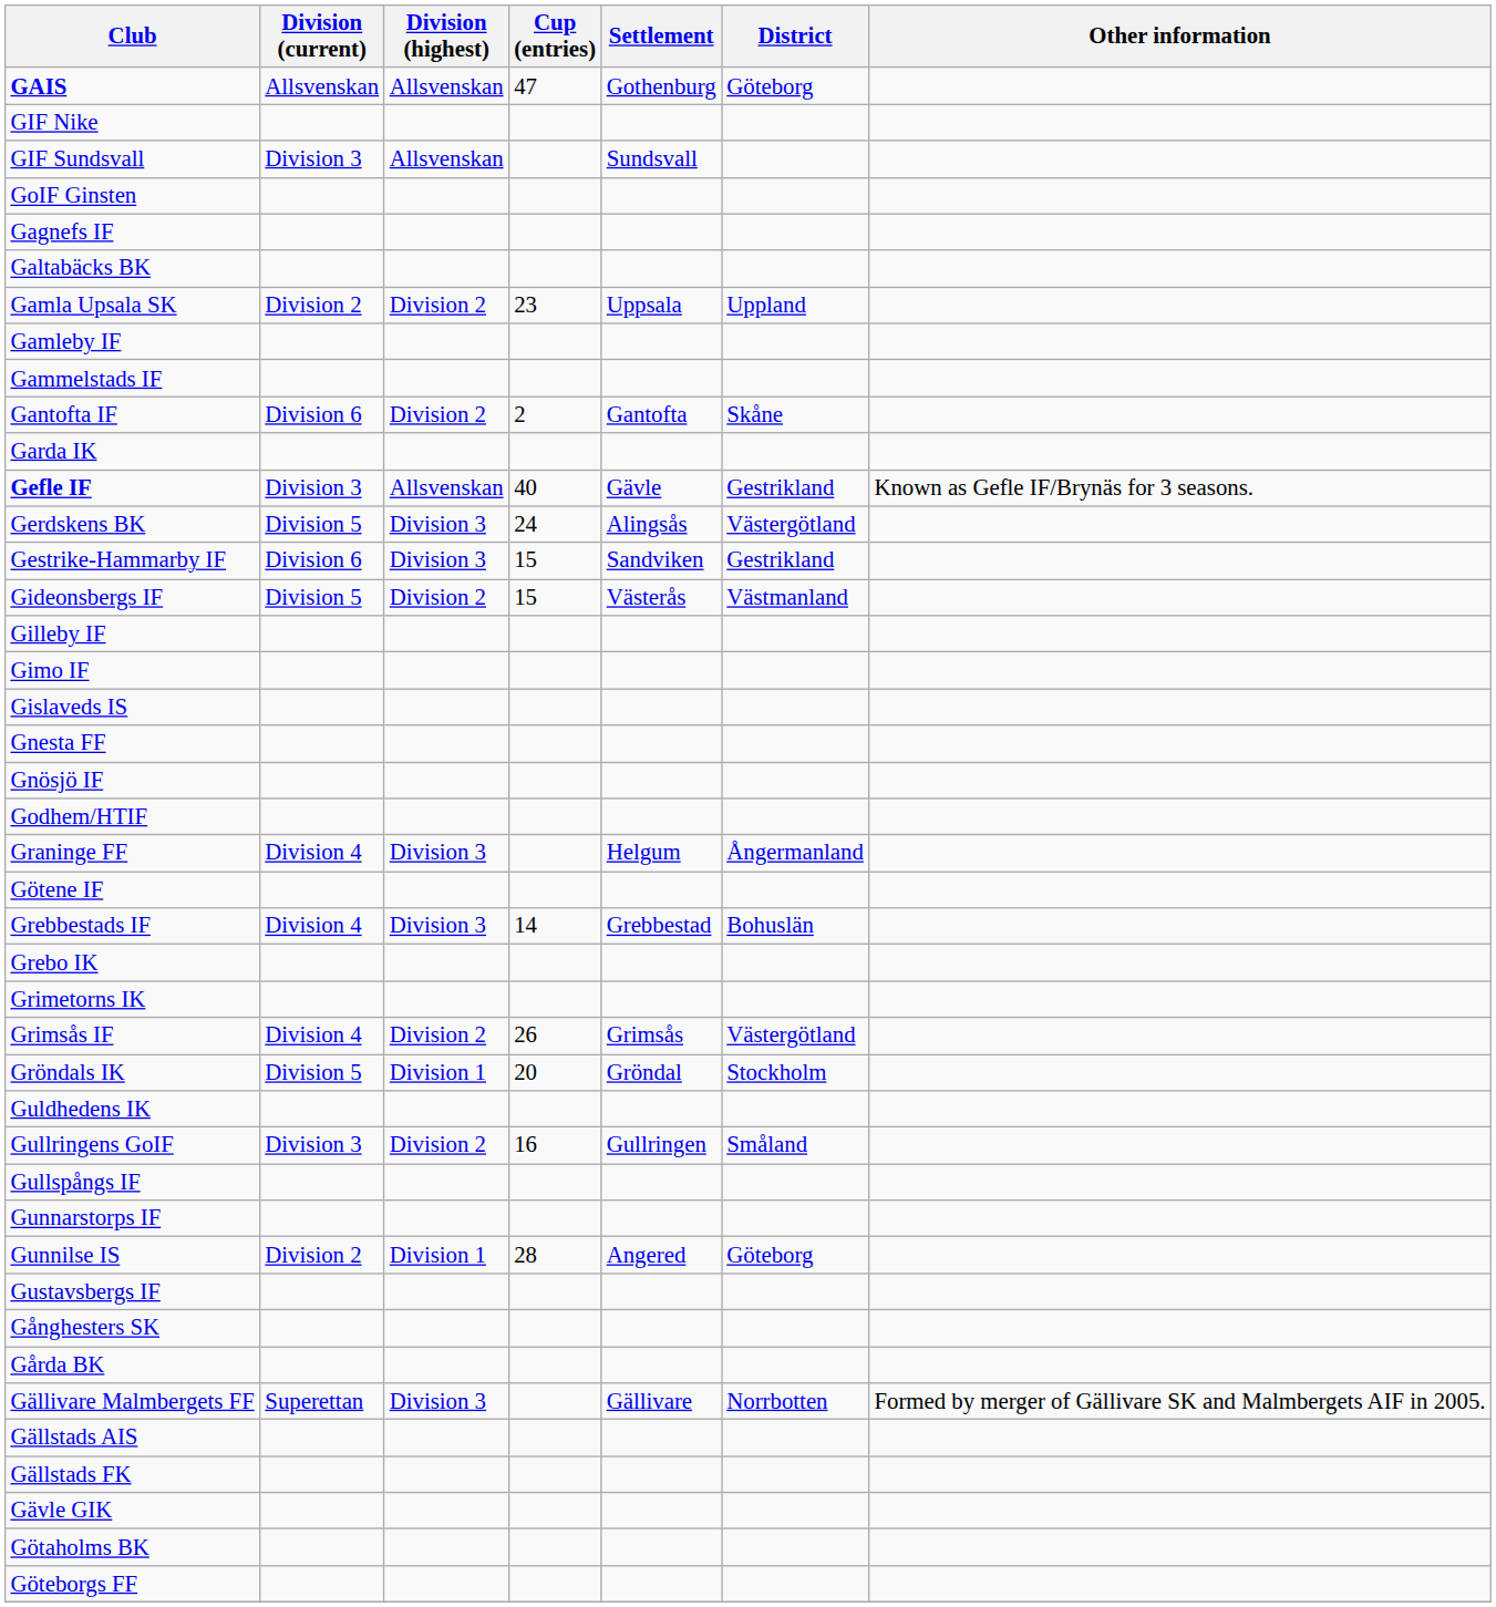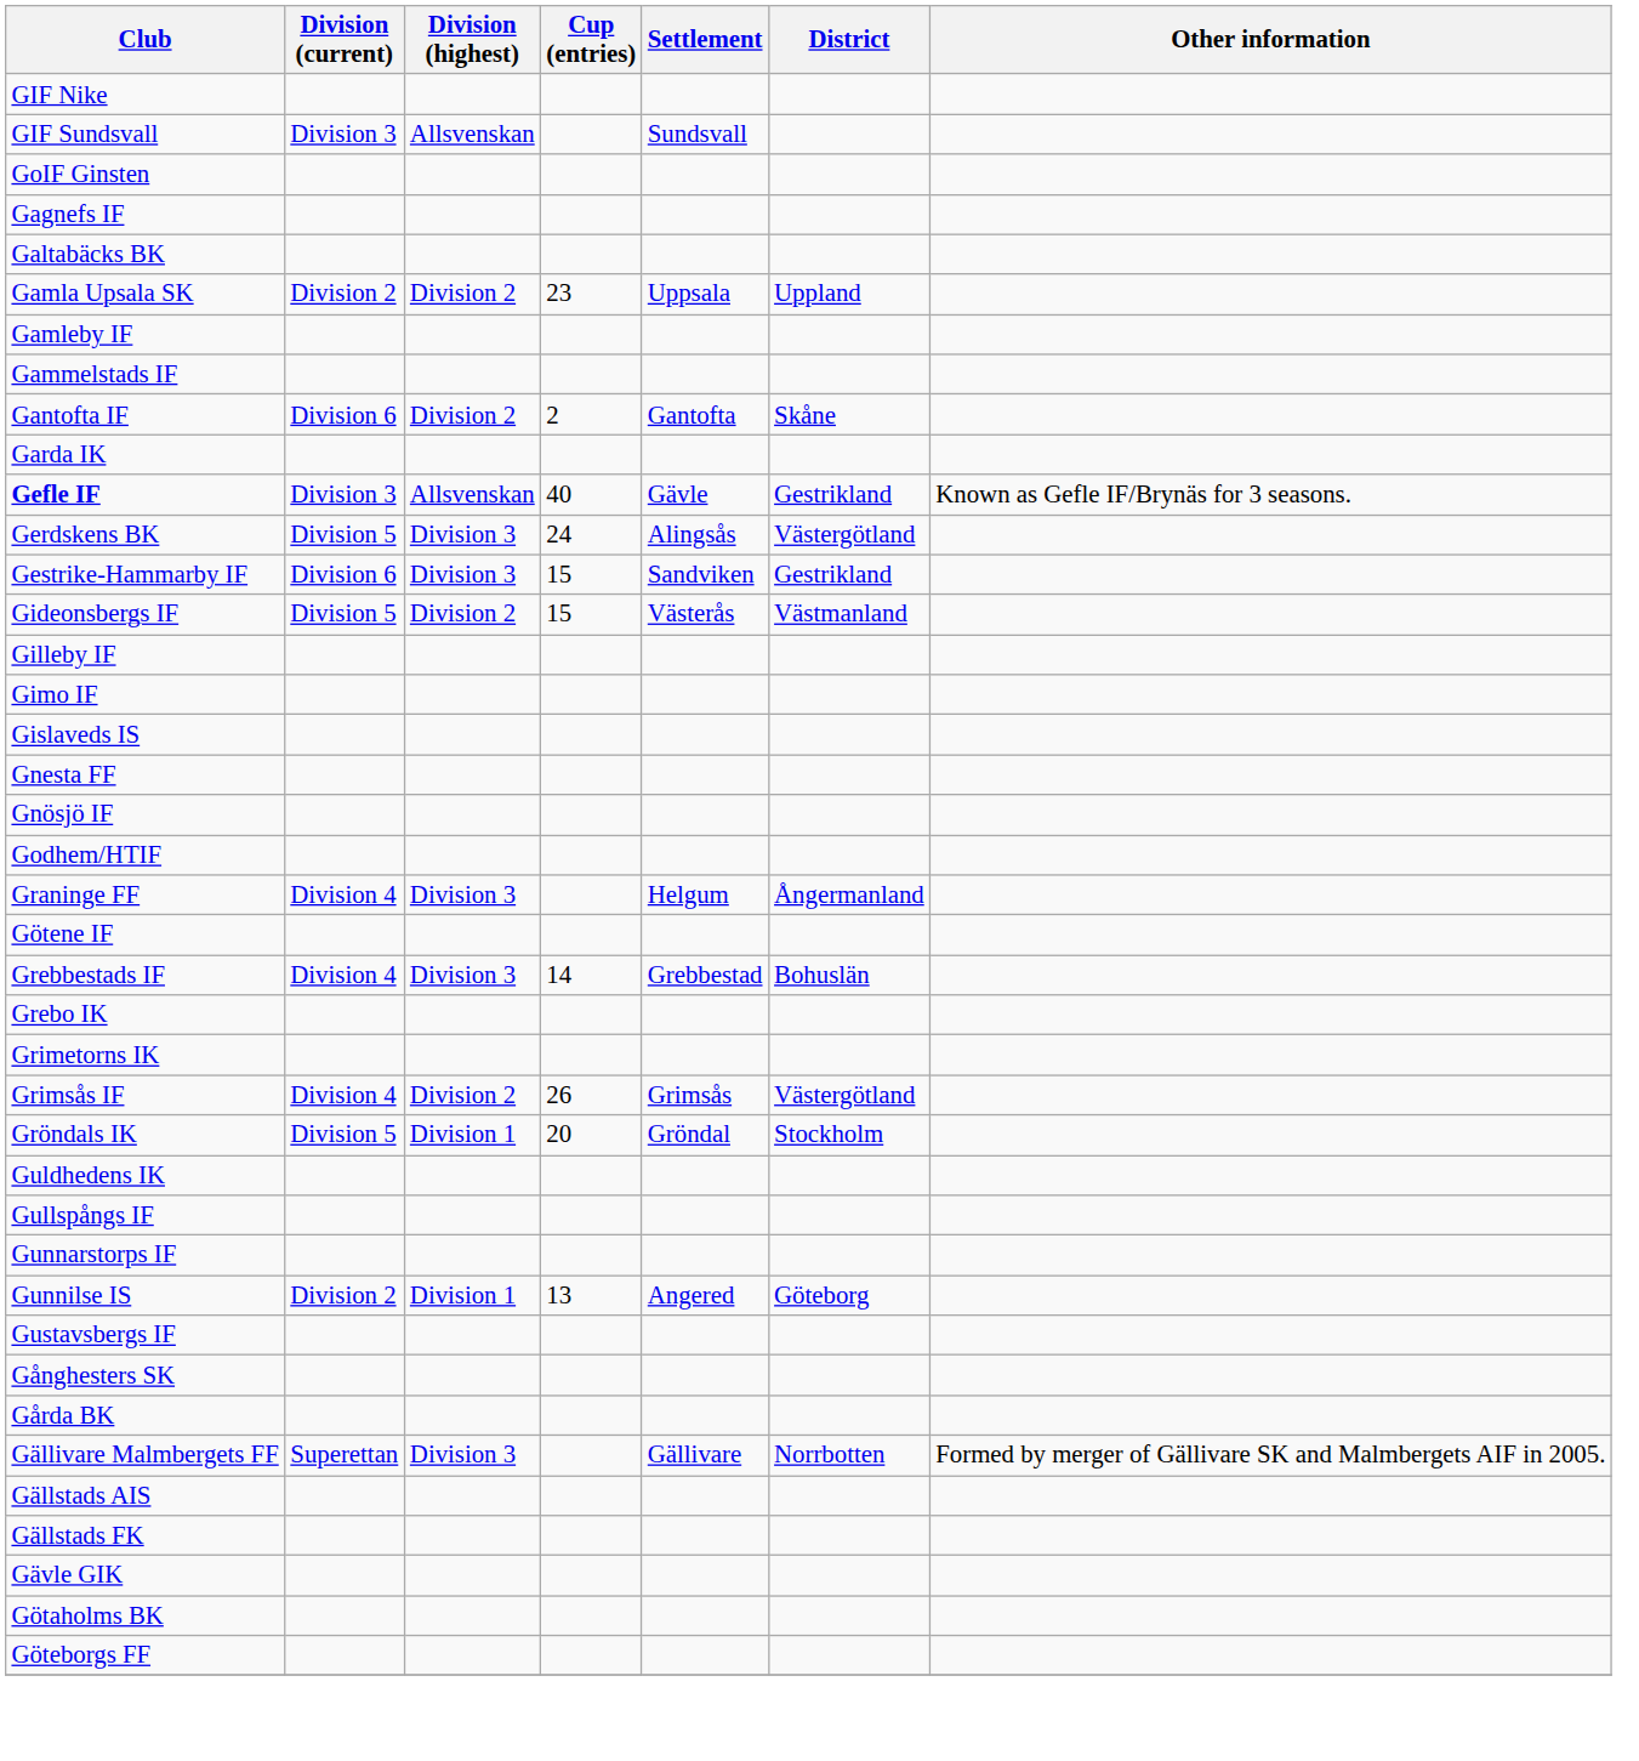 <table class="wikitable" style="text-align:left">
 <tr>
 <th style= width="180px"><a href='#'>Club</a></th>
 <th style= width="80px"><a href='#'>Division</a><br> (current)</th>
 <th style= width="80px"><a href='#'>Division</a><br> (highest)</th>
 <th style= width="60px"><a href='#'>Cup</a><br> (entries)</th>
 <th style= width="110px"><a href='#'>Settlement</a></th>
 <th style= width="110px"><a href='#'>District</a></th>
 <th style= width="230px">Other information</th>
-</tr>
-<tr>
-<td><strong><a href='#'>GAIS</a></strong></td>
-<td><a href='#'>Allsvenskan</a></td>
-<td><a href='#'>Allsvenskan</a></td>
-<td>47</td>
-<td><a href='#'>Gothenburg</a></td>
-<td><a href='#'>Göteborg</a></td>
-<td></td>
 </tr>
 <tr>
 <td><a href='#'>GIF Nike</a></td>
 <td></td>
 <td></td>
 <td></td>
 <td></td>
 <td></td>
 <td></td>
 </tr>
 <tr>
 <td><a href='#'>GIF Sundsvall</a></td>
 <td><a href='#'>Division 3</a></td>
 <td><a href='#'>Allsvenskan</a></td>
 <td></td>
 <td><a href='#'>Sundsvall</a></td>
 <td></td>
 <td></td>
 </tr>
 <tr>
 <td><a href='#'>GoIF Ginsten</a></td>
 <td></td>
 <td></td>
 <td></td>
 <td></td>
 <td></td>
 <td></td>
 </tr>
 <tr>
 <td><a href='#'>Gagnefs IF</a></td>
 <td></td>
 <td></td>
 <td></td>
 <td></td>
 <td></td>
 <td></td>
 </tr>
 <tr>
 <td><a href='#'>Galtabäcks BK</a></td>
 <td></td>
 <td></td>
 <td></td>
 <td></td>
 <td></td>
 <td></td>
 </tr>
 <tr>
 <td><a href='#'>Gamla Upsala SK</a></td>
 <td><a href='#'>Division 2</a></td>
 <td><a href='#'>Division 2</a></td>
 <td>23</td>
 <td><a href='#'>Uppsala</a></td>
 <td><a href='#'>Uppland</a></td>
 <td></td>
 </tr>
 <tr>
 <td><a href='#'>Gamleby IF</a></td>
 <td></td>
 <td></td>
 <td></td>
 <td></td>
 <td></td>
 <td></td>
 </tr>
 <tr>
 <td><a href='#'>Gammelstads IF</a></td>
 <td></td>
 <td></td>
 <td></td>
 <td></td>
 <td></td>
 <td></td>
 </tr>
 <tr>
 <td><a href='#'>Gantofta IF</a></td>
 <td><a href='#'>Division 6</a></td>
 <td><a href='#'>Division 2</a></td>
 <td>2</td>
 <td><a href='#'>Gantofta</a></td>
 <td><a href='#'>Skåne</a></td>
 <td></td>
 </tr>
 <tr>
 <td><a href='#'>Garda IK</a></td>
 <td></td>
 <td></td>
 <td></td>
 <td></td>
 <td></td>
 <td></td>
 </tr>
 <tr>
 <td><strong><a href='#'>Gefle IF</a></strong></td>
 <td><a href='#'>Division 3</a></td>
 <td><a href='#'>Allsvenskan</a></td>
 <td>40</td>
 <td><a href='#'>Gävle</a></td>
 <td><a href='#'>Gestrikland</a></td>
 <td>Known as Gefle IF/Brynäs for 3 seasons.</td>
 </tr>
 <tr>
 <td><a href='#'>Gerdskens BK</a></td>
 <td><a href='#'>Division 5</a></td>
 <td><a href='#'>Division 3</a></td>
 <td>24</td>
 <td><a href='#'>Alingsås</a></td>
 <td><a href='#'>Västergötland</a></td>
 <td></td>
 </tr>
 <tr>
 <td><a href='#'>Gestrike-Hammarby IF</a></td>
 <td><a href='#'>Division 6</a></td>
 <td><a href='#'>Division 3</a></td>
 <td>15</td>
 <td><a href='#'>Sandviken</a></td>
 <td><a href='#'>Gestrikland</a></td>
 <td></td>
 </tr>
 <tr>
 <td><a href='#'>Gideonsbergs IF</a></td>
 <td><a href='#'>Division 5</a></td>
 <td><a href='#'>Division 2</a></td>
 <td>15</td>
 <td><a href='#'>Västerås</a></td>
 <td><a href='#'>Västmanland</a></td>
 <td></td>
 </tr>
 <tr>
 <td><a href='#'>Gilleby IF</a></td>
 <td></td>
 <td></td>
 <td></td>
 <td></td>
 <td></td>
 <td></td>
 </tr>
 <tr>
 <td><a href='#'>Gimo IF</a></td>
 <td></td>
 <td></td>
 <td></td>
 <td></td>
 <td></td>
 <td></td>
 </tr>
 <tr>
 <td><a href='#'>Gislaveds IS</a></td>
 <td></td>
 <td></td>
 <td></td>
 <td></td>
 <td></td>
 <td></td>
 </tr>
 <tr>
 <td><a href='#'>Gnesta FF</a></td>
 <td></td>
 <td></td>
 <td></td>
 <td></td>
 <td></td>
 <td></td>
 </tr>
 <tr>
 <td><a href='#'>Gnösjö IF</a></td>
 <td></td>
 <td></td>
 <td></td>
 <td></td>
 <td></td>
 <td></td>
 </tr>
 <tr>
 <td><a href='#'>Godhem/HTIF</a></td>
 <td></td>
 <td></td>
 <td></td>
 <td></td>
 <td></td>
 <td></td>
 </tr>
 <tr>
 <td><a href='#'>Graninge FF</a></td>
 <td><a href='#'>Division 4</a></td>
 <td><a href='#'>Division 3</a></td>
 <td></td>
 <td><a href='#'>Helgum</a></td>
 <td><a href='#'>Ångermanland</a></td>
 <td></td>
 </tr>
 <tr>
 <td><a href='#'>Götene IF</a></td>
 <td></td>
 <td></td>
 <td></td>
 <td></td>
 <td></td>
 <td></td>
 </tr>
 <tr>
 <td><a href='#'>Grebbestads IF</a></td>
 <td><a href='#'>Division 4</a></td>
 <td><a href='#'>Division 3</a></td>
 <td>14</td>
 <td><a href='#'>Grebbestad</a></td>
 <td><a href='#'>Bohuslän</a></td>
 <td></td>
 </tr>
 <tr>
 <td><a href='#'>Grebo IK</a></td>
 <td></td>
 <td></td>
 <td></td>
 <td></td>
 <td></td>
 <td></td>
 </tr>
 <tr>
 <td><a href='#'>Grimetorns IK</a></td>
 <td></td>
 <td></td>
 <td></td>
 <td></td>
 <td></td>
 <td></td>
 </tr>
 <tr>
 <td><a href='#'>Grimsås IF</a></td>
 <td><a href='#'>Division 4</a></td>
 <td><a href='#'>Division 2</a></td>
 <td>26</td>
 <td><a href='#'>Grimsås</a></td>
 <td><a href='#'>Västergötland</a></td>
 <td></td>
 </tr>
 <tr>
 <td><a href='#'>Gröndals IK</a></td>
 <td><a href='#'>Division 5</a></td>
 <td><a href='#'>Division 1</a></td>
 <td>20</td>
 <td><a href='#'>Gröndal</a></td>
 <td><a href='#'>Stockholm</a></td>
 <td></td>
 </tr>
 <tr>
 <td><a href='#'>Guldhedens IK</a></td>
 <td></td>
 <td></td>
 <td></td>
 <td></td>
 <td></td>
 <td></td>
 </tr>
 <tr>
-<td><a href='#'>Gullringens GoIF</a></td>
-<td><a href='#'>Division 3</a></td>
-<td><a href='#'>Division 2</a></td>
-<td>16</td>
-<td><a href='#'>Gullringen</a></td>
-<td><a href='#'>Småland</a></td>
-<td></td>
-</tr>
-<tr>
 <td><a href='#'>Gullspångs IF</a></td>
 <td></td>
 <td></td>
 <td></td>
 <td></td>
 <td></td>
 <td></td>
 </tr>
 <tr>
 <td><a href='#'>Gunnarstorps IF</a></td>
 <td></td>
 <td></td>
 <td></td>
 <td></td>
 <td></td>
 <td></td>
 </tr>
 <tr>
 <td><a href='#'>Gunnilse IS</a></td>
 <td><a href='#'>Division 2</a></td>
 <td><a href='#'>Division 1</a></td>
-<td>28</td>
+<td>13</td>
 <td><a href='#'>Angered</a></td>
 <td><a href='#'>Göteborg</a></td>
 <td></td>
 </tr>
 <tr>
 <td><a href='#'>Gustavsbergs IF</a></td>
 <td></td>
 <td></td>
 <td></td>
 <td></td>
 <td></td>
 <td></td>
 </tr>
 <tr>
 <td><a href='#'>Gånghesters SK</a></td>
 <td></td>
 <td></td>
 <td></td>
 <td></td>
 <td></td>
 <td></td>
 </tr>
 <tr>
 <td><a href='#'>Gårda BK</a></td>
 <td></td>
 <td></td>
 <td></td>
 <td></td>
 <td></td>
 <td></td>
 </tr>
 <tr>
 <td><a href='#'>Gällivare Malmbergets FF</a></td>
 <td><a href='#'>Superettan</a></td>
 <td><a href='#'>Division 3</a></td>
 <td></td>
 <td><a href='#'>Gällivare</a></td>
 <td><a href='#'>Norrbotten</a></td>
 <td>Formed by merger of Gällivare SK and Malmbergets AIF in 2005.</td>
 </tr>
 <tr>
 <td><a href='#'>Gällstads AIS</a></td>
 <td></td>
 <td></td>
 <td></td>
 <td></td>
 <td></td>
 <td></td>
 </tr>
 <tr>
 <td><a href='#'>Gällstads FK</a></td>
 <td></td>
 <td></td>
 <td></td>
 <td></td>
 <td></td>
 <td></td>
 </tr>
 <tr>
 <td><a href='#'>Gävle GIK</a></td>
 <td></td>
 <td></td>
 <td></td>
 <td></td>
 <td></td>
 <td></td>
 </tr>
 <tr>
 <td><a href='#'>Götaholms BK</a></td>
 <td></td>
 <td></td>
 <td></td>
 <td></td>
 <td></td>
 <td></td>
 </tr>
 <tr>
 <td><a href='#'>Göteborgs FF</a></td>
 <td></td>
 <td></td>
 <td></td>
 <td></td>
 <td></td>
 <td></td>
 </tr>
 <tr>
 </tr>
 </table>
